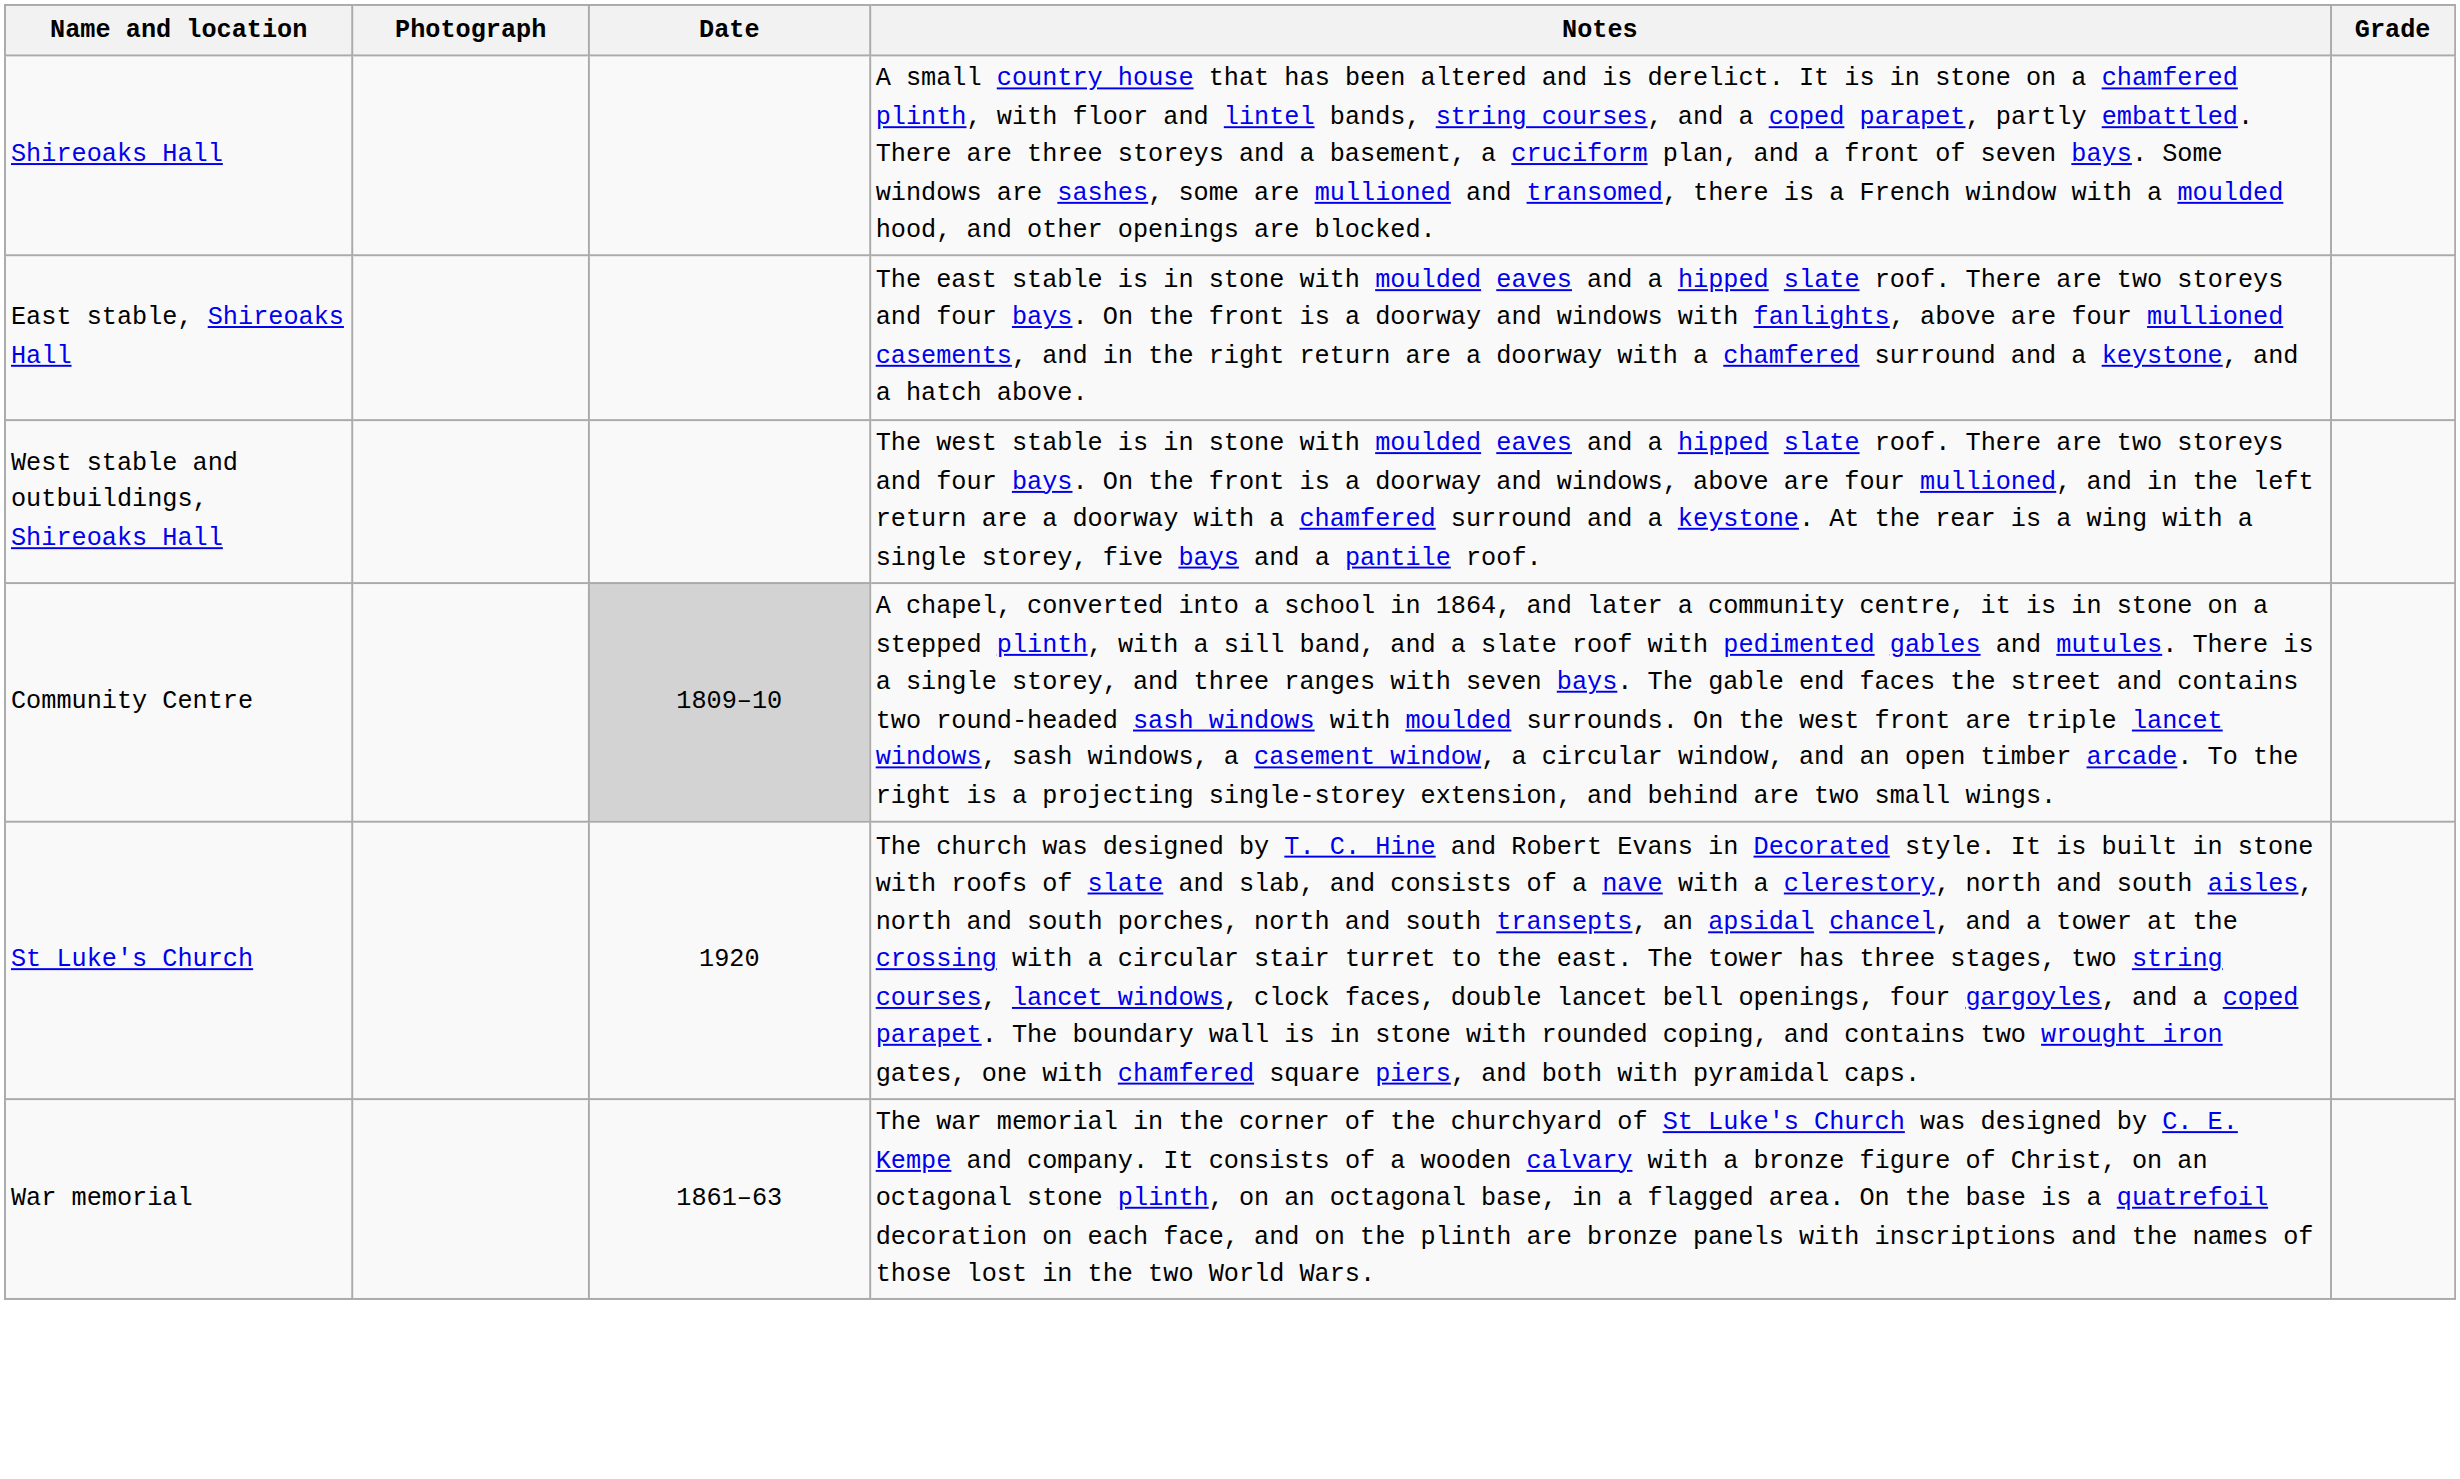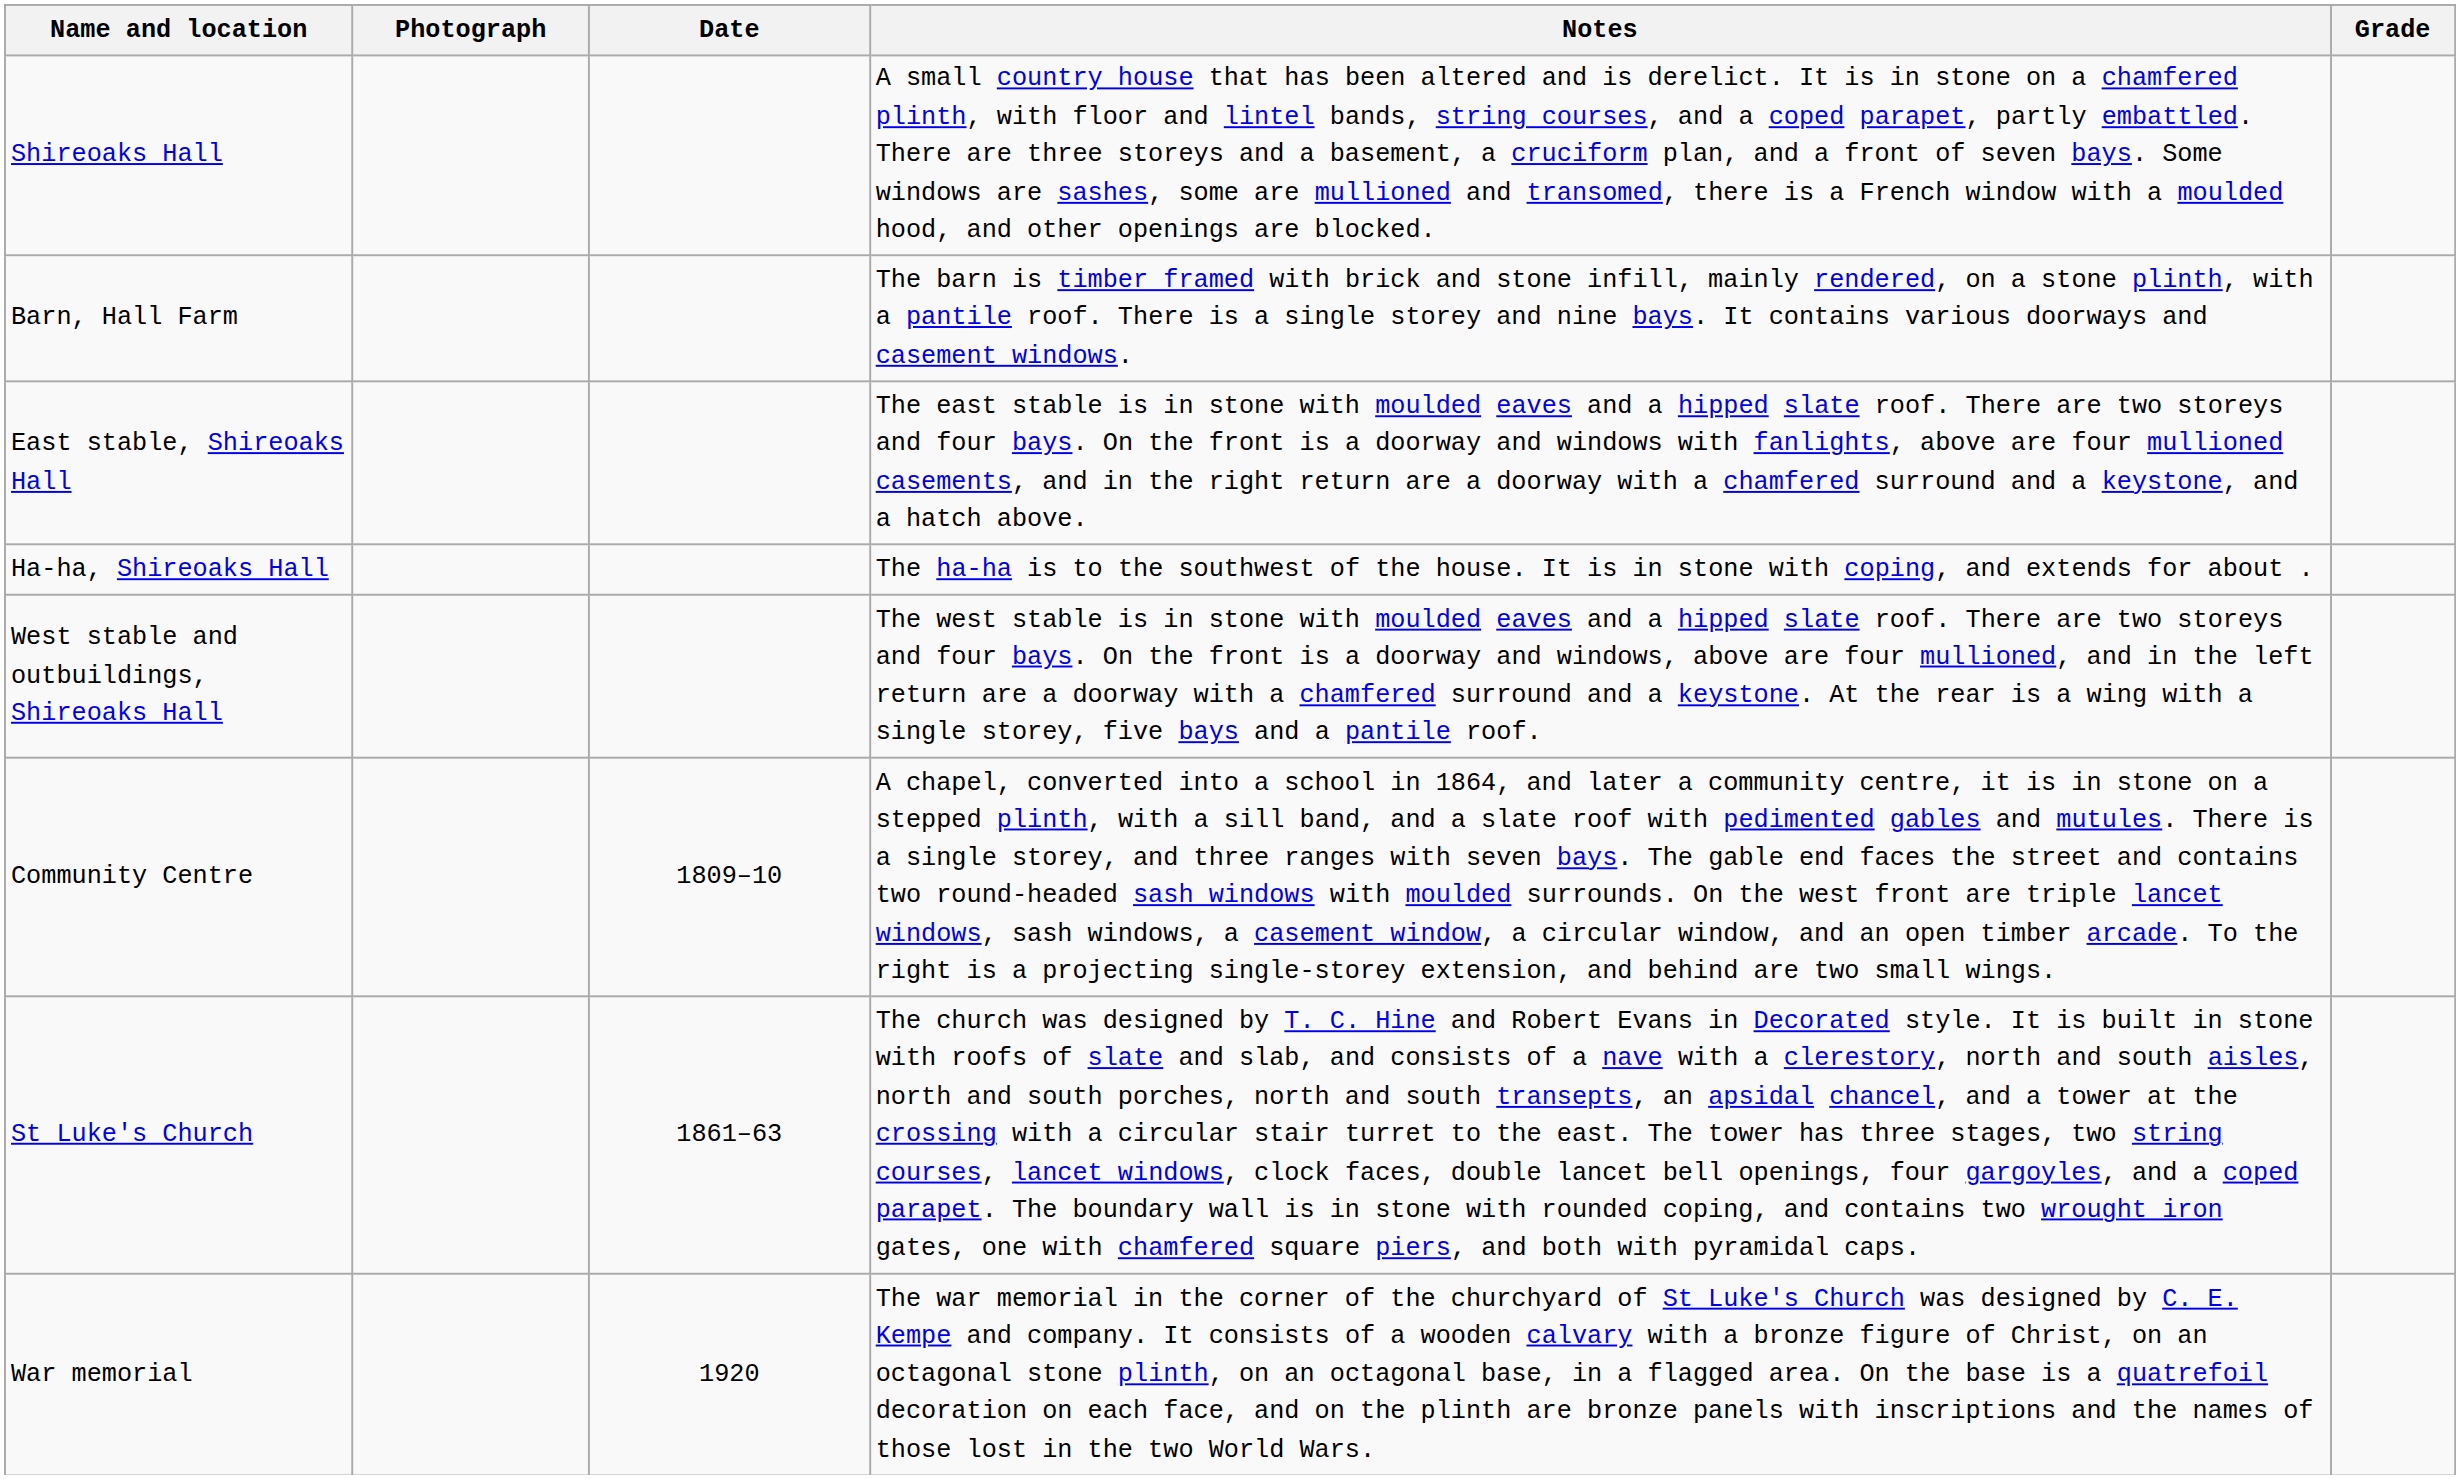 <table class="wikitable sortable plainrowheaders" style="width:100%; border:0px; text-align:left; line-height:150%">
 <tr>
 <th scope="col"  style="width:150px">Name and location</th>
 <th scope="col"  style="width:100px" class="unsortable">Photograph</th>
 <th scope="col"  style="width:120px">Date</th>
 <th scope="col"  style="width:650px" class="unsortable">Notes</th>
 <th scope="col"  style="width:50px">Grade</th>
 </tr>
 <tr>
 <td><a href='#'>Shireoaks Hall</a><br><small></small></td>
 <td></td>
 <td align="center"></td>
 <td>A small <a href='#'>country house</a> that has been altered and is derelict.  It is in stone on a <a href='#'>chamfered</a> <a href='#'>plinth</a>, with floor and <a href='#'>lintel</a> bands, <a href='#'>string courses</a>, and a <a href='#'>coped</a> <a href='#'>parapet</a>, partly <a href='#'>embattled</a>.  There are three storeys and a basement, a <a href='#'>cruciform</a> plan, and a front of seven <a href='#'>bays</a>.  Some windows are <a href='#'>sashes</a>, some are <a href='#'>mullioned</a> and <a href='#'>transomed</a>, there is a French window with a <a href='#'>moulded</a> hood, and other openings are blocked.</td>
 <td align="center" ></td>
 </tr>
 <tr>
+<td>Barn, Hall Farm<br><small></small></td>
+<td></td>
+<td align="center"></td>
+<td>The barn is <a href='#'>timber framed</a> with brick and stone infill, mainly <a href='#'>rendered</a>, on a stone <a href='#'>plinth</a>, with a <a href='#'>pantile</a> roof.  There is a single storey and nine <a href='#'>bays</a>.  It contains various doorways and <a href='#'>casement windows</a>.</td>
+<td align="center" ></td>
+</tr>
+<tr>
 <td>East stable, <a href='#'>Shireoaks Hall</a><br><small></small></td>
 <td></td>
 <td align="center"></td>
 <td>The east stable is in stone with <a href='#'>moulded</a> <a href='#'>eaves</a> and a <a href='#'>hipped</a> <a href='#'>slate</a> roof.  There are two storeys and four <a href='#'>bays</a>.  On the front is a doorway and windows with <a href='#'>fanlights</a>, above are four <a href='#'>mullioned</a> <a href='#'>casements</a>, and in the right return are a doorway with a <a href='#'>chamfered</a> surround and a <a href='#'>keystone</a>, and a hatch above.</td>
+<td align="center" ></td>
+</tr>
+<tr>
+<td>Ha-ha, <a href='#'>Shireoaks Hall</a><br><small></small></td>
+<td></td>
+<td align="center"></td>
+<td>The <a href='#'>ha-ha</a> is  to the southwest of the house.  It is in stone with <a href='#'>coping</a>, and extends for about .</td>
 <td align="center" ></td>
 </tr>
 <tr>
 <td>West stable and outbuildings, <a href='#'>Shireoaks Hall</a><br><small></small></td>
 <td></td>
 <td align="center"></td>
 <td>The west stable is in stone with <a href='#'>moulded</a> <a href='#'>eaves</a> and a <a href='#'>hipped</a> <a href='#'>slate</a> roof.  There are two storeys and four <a href='#'>bays</a>.  On the front is a doorway and windows, above are four <a href='#'>mullioned</a>, and in the left return are a doorway with a <a href='#'>chamfered</a> surround and a <a href='#'>keystone</a>.  At the rear is a wing with a single storey, five <a href='#'>bays</a> and a <a href='#'>pantile</a> roof.</td>
 <td align="center" ></td>
 </tr>
 <tr>
 <td>Community Centre<br><small></small></td>
 <td></td>
-<td align="center" style="background: lightgrey;">1809–10</td>
+<td align="center">1809–10</td>
 <td>A chapel, converted into a school in 1864, and later a community centre, it is in stone on a stepped <a href='#'>plinth</a>, with a sill band, and a slate roof with <a href='#'>pedimented</a> <a href='#'>gables</a> and <a href='#'>mutules</a>.  There is a single storey, and three ranges with seven <a href='#'>bays</a>.  The gable end faces the street and contains two round-headed <a href='#'>sash windows</a> with <a href='#'>moulded</a> surrounds.  On the west front are triple <a href='#'>lancet windows</a>, sash windows, a <a href='#'>casement window</a>, a circular window, and an open timber <a href='#'>arcade</a>.  To the right is a projecting single-storey extension, and behind are two small wings.</td>
 <td align="center" ></td>
 </tr>
 <tr>
 <td><a href='#'>St Luke's Church</a><br><small></small></td>
 <td></td>
-<td align="center">1920</td>
+<td align="center">1861–63</td>
 <td>The church was designed by <a href='#'>T. C. Hine</a> and Robert Evans in <a href='#'>Decorated</a> style.  It is built in stone with roofs of <a href='#'>slate</a> and slab, and consists of a <a href='#'>nave</a> with a <a href='#'>clerestory</a>, north and south <a href='#'>aisles</a>, north and south porches, north and south <a href='#'>transepts</a>, an <a href='#'>apsidal</a> <a href='#'>chancel</a>, and a tower at the <a href='#'>crossing</a> with a circular stair turret to the east.  The tower has three stages, two <a href='#'>string courses</a>, <a href='#'>lancet windows</a>, clock faces, double lancet bell openings, four <a href='#'>gargoyles</a>, and a <a href='#'>coped</a> <a href='#'>parapet</a>.  The boundary wall is in stone with rounded coping, and contains two <a href='#'>wrought iron</a> gates, one with <a href='#'>chamfered</a> square <a href='#'>piers</a>, and both with pyramidal caps.</td>
 <td align="center" ></td>
 </tr>
 <tr>
 <td>War memorial<br><small></small></td>
 <td></td>
-<td align="center">1861–63</td>
+<td align="center">1920</td>
 <td>The war memorial in the corner of the churchyard of <a href='#'>St Luke's Church</a> was designed by <a href='#'>C. E. Kempe</a> and company.  It consists of a wooden <a href='#'>calvary</a> with a bronze figure of Christ, on an octagonal stone <a href='#'>plinth</a>, on an octagonal base, in a flagged area.  On the base is a <a href='#'>quatrefoil</a> decoration on each face, and on the plinth are bronze panels with inscriptions and the names of those lost in the two World Wars.</td>
 <td align="center" ></td>
 </tr>
 <tr>
 </tr>
 </table>
